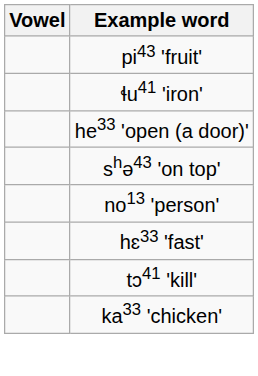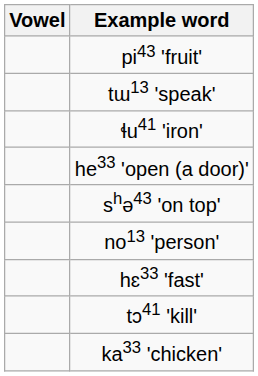 <table class="wikitable" style="text-align:center">
 <tr>
 <th>Vowel</th>
 <th>Example word</th>
 </tr>
 <tr>
 <td></td>
 <td>pi<sup>43</sup> 'fruit'</td>
+</tr>
+<tr>
+<td></td>
+<td>tɯ<sup>13</sup> 'speak'</td>
 </tr>
 <tr>
 <td></td>
 <td>ɬu<sup>41</sup> 'iron'</td>
 </tr>
 <tr>
 <td></td>
 <td>he<sup>33</sup> 'open (a door)'</td>
 </tr>
 <tr>
 <td></td>
 <td>s<sup>h</sup>ə<sup>43</sup> 'on top'</td>
 </tr>
 <tr>
 <td></td>
 <td>no<sup>13</sup> 'person'</td>
 </tr>
 <tr>
 <td></td>
 <td>hɛ<sup>33</sup> 'fast'</td>
 </tr>
 <tr>
 <td></td>
 <td>tɔ<sup>41</sup> 'kill'</td>
 </tr>
 <tr>
 <td></td>
 <td>ka<sup>33</sup> 'chicken'</td>
 </tr>
 </table>
